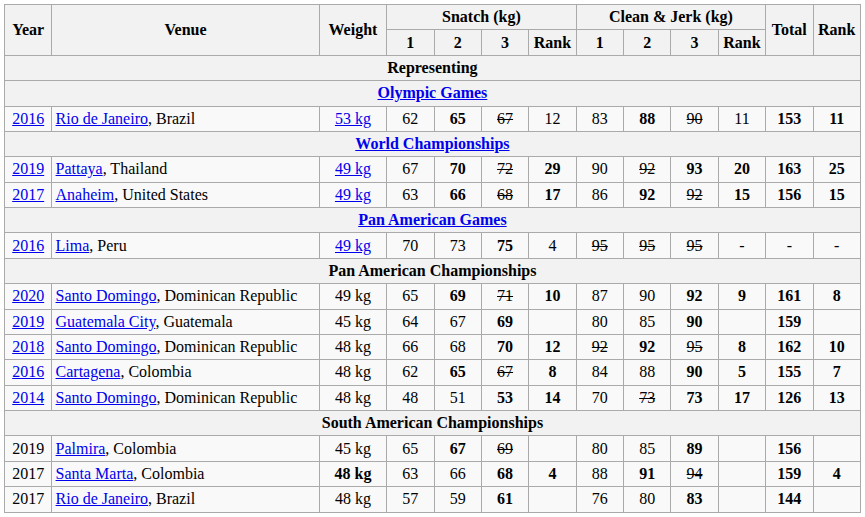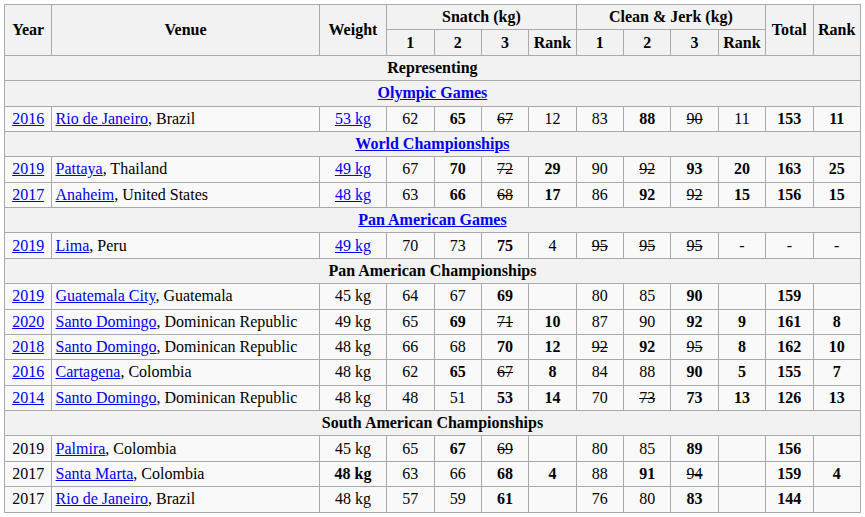 <table class = "wikitable" style="text-align:center;">
 <tr>
 <th rowspan=2 width=40>Year</th>
 <th rowspan=2 width=260>Venue</th>
 <th rowspan=2 width=60>Weight</th>
 <th colspan=4>Snatch (kg)</th>
 <th colspan=4>Clean & Jerk (kg)</th>
 <th rowspan=2 width=40>Total</th>
 <th rowspan=2 width=40>Rank</th>
 </tr>
 <tr>
 <th width=40>1</th>
 <th width=40>2</th>
 <th width=40>3</th>
 <th width=40>Rank</th>
 <th width=40>1</th>
 <th width=40>2</th>
 <th width=40>3</th>
 <th width=40>Rank</th>
 </tr>
 <tr>
 <th colspan=13>Representing </th>
 </tr>
 <tr>
 <th colspan=13><a href='#'>Olympic Games</a></th>
 </tr>
 <tr>
 <td><a href='#'>2016</a></td>
 <td align=left> <a href='#'>Rio de Janeiro</a>, Brazil</td>
 <td><a href='#'>53 kg</a></td>
 <td>62</td>
 <td><strong>65</strong></td>
 <td><s>67</s></td>
 <td>12</td>
 <td>83</td>
 <td><strong>88</strong></td>
 <td><s>90</s></td>
 <td>11</td>
 <td><strong>153</strong></td>
 <td><strong>11</strong></td>
 </tr>
 <tr>
 <th colspan=13><a href='#'>World Championships</a></th>
 </tr>
 <tr>
 <td><a href='#'>2019</a></td>
 <td align=left> <a href='#'>Pattaya</a>, Thailand</td>
 <td><a href='#'>49 kg</a></td>
 <td>67</td>
 <td><strong>70</strong></td>
 <td><s>72</s></td>
 <td><strong>29</strong></td>
 <td>90</td>
 <td><s>92</s></td>
 <td><strong>93</strong></td>
 <td><strong>20</strong></td>
 <td><strong>163</strong></td>
 <td><strong>25</strong></td>
 </tr>
 <tr>
 <td><a href='#'>2017</a></td>
 <td align=left> <a href='#'>Anaheim</a>, United States</td>
-<td><a href='#'>49 kg</a></td>
+<td><a href='#'>48 kg</a></td>
 <td>63</td>
 <td><strong>66</strong></td>
 <td><s>68</s></td>
 <td><strong>17</strong></td>
 <td>86</td>
 <td><strong>92</strong></td>
 <td><s>92</s></td>
 <td><strong>15</strong></td>
 <td><strong>156</strong></td>
 <td><strong>15</strong></td>
 </tr>
 <tr>
 <th colspan=13><a href='#'>Pan American Games</a></th>
 </tr>
 <tr>
-<td><a href='#'>2016</a></td>
+<td><a href='#'>2019</a></td>
 <td align=left> <a href='#'>Lima</a>, Peru</td>
 <td><a href='#'>49 kg</a></td>
 <td>70</td>
 <td>73</td>
 <td><strong>75</strong></td>
 <td>4</td>
 <td><s>95</s></td>
 <td><s>95</s></td>
 <td><s>95</s></td>
 <td>-</td>
 <td>-</td>
 <td>-</td>
 </tr>
 <tr>
 <th colspan=13>Pan American Championships</th>
 </tr>
 <tr>
+<td><a href='#'>2019</a></td>
+<td align=left> <a href='#'>Guatemala City</a>, Guatemala</td>
+<td>45 kg</td>
+<td>64</td>
+<td>67</td>
+<td><strong>69</strong></td>
+<td><strong></strong></td>
+<td>80</td>
+<td>85</td>
+<td><strong>90</strong></td>
+<td><strong></strong></td>
+<td><strong>159</strong></td>
+<td><strong></strong></td>
+</tr>
+<tr>
 <td><a href='#'>2020</a></td>
 <td align=left> <a href='#'>Santo Domingo</a>, Dominican Republic</td>
 <td>49 kg</td>
 <td>65</td>
 <td><strong>69</strong></td>
 <td><s>71</s></td>
 <td><strong>10</strong></td>
 <td>87</td>
 <td>90</td>
 <td><strong>92</strong></td>
 <td><strong>9</strong></td>
 <td><strong>161</strong></td>
 <td><strong>8</strong></td>
-</tr>
-<tr>
-<td><a href='#'>2019</a></td>
-<td align=left> <a href='#'>Guatemala City</a>, Guatemala</td>
-<td>45 kg</td>
-<td>64</td>
-<td>67</td>
-<td><strong>69</strong></td>
-<td><strong></strong></td>
-<td>80</td>
-<td>85</td>
-<td><strong>90</strong></td>
-<td><strong></strong></td>
-<td><strong>159</strong></td>
-<td><strong></strong></td>
 </tr>
 <tr>
 <td><a href='#'>2018</a></td>
 <td align=left> <a href='#'>Santo Domingo</a>, Dominican Republic</td>
 <td>48 kg</td>
 <td>66</td>
 <td>68</td>
 <td><strong>70</strong></td>
 <td><strong>12</strong></td>
 <td><s>92</s></td>
 <td><strong>92</strong></td>
 <td><s>95</s></td>
 <td><strong>8</strong></td>
 <td><strong>162</strong></td>
 <td><strong>10</strong></td>
 </tr>
 <tr>
 <td><a href='#'>2016</a></td>
 <td align=left> <a href='#'>Cartagena</a>, Colombia</td>
 <td>48 kg</td>
 <td>62</td>
 <td><strong>65</strong></td>
 <td><s>67</s></td>
 <td><strong>8</strong></td>
 <td>84</td>
 <td>88</td>
 <td><strong>90</strong></td>
 <td><strong>5</strong></td>
 <td><strong>155</strong></td>
 <td><strong>7</strong></td>
 </tr>
 <tr>
 <td><a href='#'>2014</a></td>
 <td align=left> <a href='#'>Santo Domingo</a>, Dominican Republic</td>
 <td>48 kg</td>
 <td>48</td>
 <td>51</td>
 <td><strong>53</strong></td>
 <td><strong>14</strong></td>
 <td>70</td>
 <td><s>73</s></td>
 <td><strong>73</strong></td>
-<td><strong>17</strong></td>
+<td><strong>13</strong></td>
 <td><strong>126</strong></td>
 <td><strong>13</strong></td>
 </tr>
 <tr>
 <th colspan=13>South American Championships</th>
 </tr>
 <tr>
 <td>2019</td>
 <td align=left> <a href='#'>Palmira</a>, Colombia</td>
 <td>45 kg</td>
 <td>65</td>
 <td><strong>67</strong></td>
 <td><s>69</s></td>
 <td><strong></strong></td>
 <td>80</td>
 <td>85</td>
 <td><strong>89</strong></td>
 <td><strong></strong></td>
 <td><strong>156</strong></td>
 <td><strong></strong></td>
 </tr>
 <tr>
 <td>2017</td>
 <td align=left> <a href='#'>Santa Marta</a>, Colombia</td>
 <td><strong>48 kg</strong></td>
 <td>63</td>
 <td>66</td>
 <td><strong>68</strong></td>
 <td><strong>4</strong></td>
 <td>88</td>
 <td><strong>91</strong></td>
 <td><s>94</s></td>
 <td><strong></strong></td>
 <td><strong>159</strong></td>
 <td><strong>4</strong></td>
 </tr>
 <tr>
 <td>2017</td>
 <td align=left> <a href='#'>Rio de Janeiro</a>, Brazil</td>
 <td>48 kg</td>
 <td>57</td>
 <td>59</td>
 <td><strong>61</strong></td>
 <td><strong></strong></td>
 <td>76</td>
 <td>80</td>
 <td><strong>83</strong></td>
 <td><strong></strong></td>
 <td><strong>144</strong></td>
 <td><strong></strong></td>
 </tr>
 <tr>
 </tr>
 </table>
